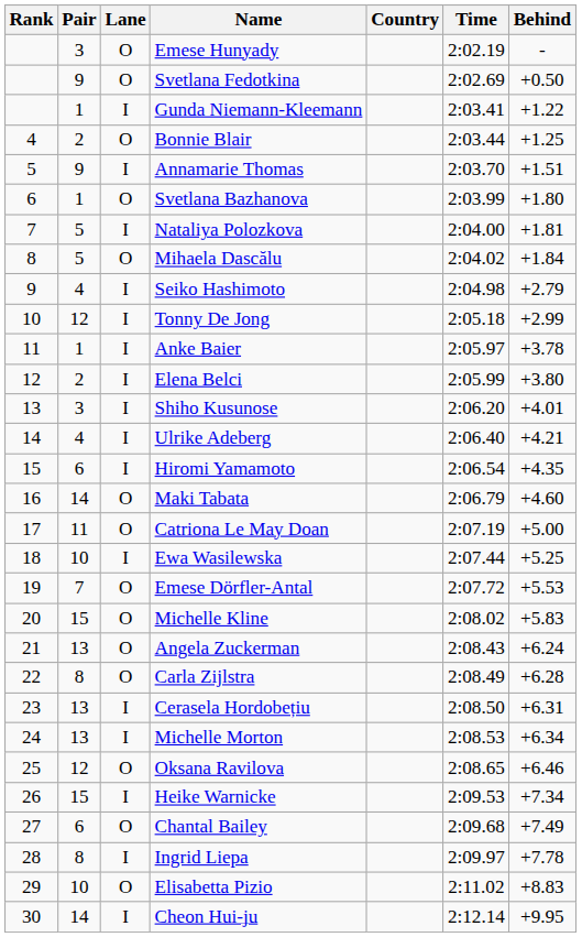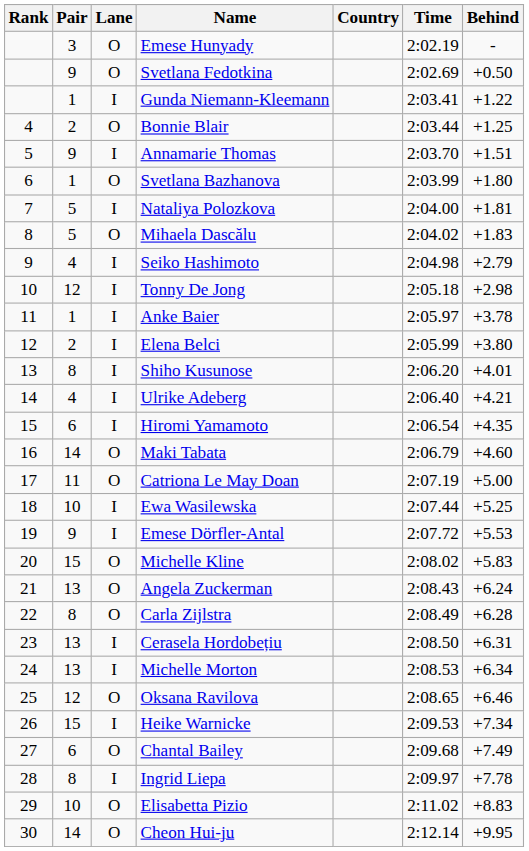 <table class="wikitable sortable" style="text-align:center">
 <tr>
 <th>Rank</th>
 <th>Pair</th>
 <th>Lane</th>
 <th>Name</th>
 <th>Country</th>
 <th>Time</th>
 <th>Behind</th>
 </tr>
 <tr>
 <td></td>
 <td>3</td>
 <td>O</td>
 <td align=left><a href='#'>Emese Hunyady</a></td>
 <td align=left></td>
 <td>2:02.19</td>
 <td>-</td>
 </tr>
 <tr>
 <td></td>
 <td>9</td>
 <td>O</td>
 <td align=left><a href='#'>Svetlana Fedotkina</a></td>
 <td align=left></td>
 <td>2:02.69</td>
 <td>+0.50</td>
 </tr>
 <tr>
 <td></td>
 <td>1</td>
 <td>I</td>
 <td align=left><a href='#'>Gunda Niemann-Kleemann</a></td>
 <td align=left></td>
 <td>2:03.41</td>
 <td>+1.22</td>
 </tr>
 <tr>
 <td>4</td>
 <td>2</td>
 <td>O</td>
 <td align=left><a href='#'>Bonnie Blair</a></td>
 <td align=left></td>
 <td>2:03.44</td>
 <td>+1.25</td>
 </tr>
 <tr>
 <td>5</td>
 <td>9</td>
 <td>I</td>
 <td align=left><a href='#'>Annamarie Thomas</a></td>
 <td align=left></td>
 <td>2:03.70</td>
 <td>+1.51</td>
 </tr>
 <tr>
 <td>6</td>
 <td>1</td>
 <td>O</td>
 <td align=left><a href='#'>Svetlana Bazhanova</a></td>
 <td align=left></td>
 <td>2:03.99</td>
 <td>+1.80</td>
 </tr>
 <tr>
 <td>7</td>
 <td>5</td>
 <td>I</td>
 <td align=left><a href='#'>Nataliya Polozkova</a></td>
 <td align=left></td>
 <td>2:04.00</td>
 <td>+1.81</td>
 </tr>
 <tr>
 <td>8</td>
 <td>5</td>
 <td>O</td>
 <td align=left><a href='#'>Mihaela Dascălu</a></td>
 <td align=left></td>
 <td>2:04.02</td>
-<td>+1.84</td>
+<td>+1.83</td>
 </tr>
 <tr>
 <td>9</td>
 <td>4</td>
 <td>I</td>
 <td align=left><a href='#'>Seiko Hashimoto</a></td>
 <td align=left></td>
 <td>2:04.98</td>
 <td>+2.79</td>
 </tr>
 <tr>
 <td>10</td>
 <td>12</td>
 <td>I</td>
 <td align=left><a href='#'>Tonny De Jong</a></td>
 <td align=left></td>
 <td>2:05.18</td>
-<td>+2.99</td>
+<td>+2.98</td>
 </tr>
 <tr>
 <td>11</td>
 <td>1</td>
 <td>I</td>
 <td align=left><a href='#'>Anke Baier</a></td>
 <td align=left></td>
 <td>2:05.97</td>
 <td>+3.78</td>
 </tr>
 <tr>
 <td>12</td>
 <td>2</td>
 <td>I</td>
 <td align=left><a href='#'>Elena Belci</a></td>
 <td align=left></td>
 <td>2:05.99</td>
 <td>+3.80</td>
 </tr>
 <tr>
 <td>13</td>
-<td>3</td>
+<td>8</td>
 <td>I</td>
 <td align=left><a href='#'>Shiho Kusunose</a></td>
 <td align=left></td>
 <td>2:06.20</td>
 <td>+4.01</td>
 </tr>
 <tr>
 <td>14</td>
 <td>4</td>
 <td>I</td>
 <td align=left><a href='#'>Ulrike Adeberg</a></td>
 <td align=left></td>
 <td>2:06.40</td>
 <td>+4.21</td>
 </tr>
 <tr>
 <td>15</td>
 <td>6</td>
 <td>I</td>
 <td align=left><a href='#'>Hiromi Yamamoto</a></td>
 <td align=left></td>
 <td>2:06.54</td>
 <td>+4.35</td>
 </tr>
 <tr>
 <td>16</td>
 <td>14</td>
 <td>O</td>
 <td align=left><a href='#'>Maki Tabata</a></td>
 <td align=left></td>
 <td>2:06.79</td>
 <td>+4.60</td>
 </tr>
 <tr>
 <td>17</td>
 <td>11</td>
 <td>O</td>
 <td align=left><a href='#'>Catriona Le May Doan</a></td>
 <td align=left></td>
 <td>2:07.19</td>
 <td>+5.00</td>
 </tr>
 <tr>
 <td>18</td>
 <td>10</td>
 <td>I</td>
 <td align=left><a href='#'>Ewa Wasilewska</a></td>
 <td align=left></td>
 <td>2:07.44</td>
 <td>+5.25</td>
 </tr>
 <tr>
 <td>19</td>
-<td>7</td>
-<td>O</td>
+<td>9</td>
+<td>I</td>
 <td align=left><a href='#'>Emese Dörfler-Antal</a></td>
 <td align=left></td>
 <td>2:07.72</td>
 <td>+5.53</td>
 </tr>
 <tr>
 <td>20</td>
 <td>15</td>
 <td>O</td>
 <td align=left><a href='#'>Michelle Kline</a></td>
 <td align=left></td>
 <td>2:08.02</td>
 <td>+5.83</td>
 </tr>
 <tr>
 <td>21</td>
 <td>13</td>
 <td>O</td>
 <td align=left><a href='#'>Angela Zuckerman</a></td>
 <td align=left></td>
 <td>2:08.43</td>
 <td>+6.24</td>
 </tr>
 <tr>
 <td>22</td>
 <td>8</td>
 <td>O</td>
 <td align=left><a href='#'>Carla Zijlstra</a></td>
 <td align=left></td>
 <td>2:08.49</td>
 <td>+6.28</td>
 </tr>
 <tr>
 <td>23</td>
 <td>13</td>
 <td>I</td>
 <td align=left><a href='#'>Cerasela Hordobețiu</a></td>
 <td align=left></td>
 <td>2:08.50</td>
 <td>+6.31</td>
 </tr>
 <tr>
 <td>24</td>
 <td>13</td>
 <td>I</td>
 <td align=left><a href='#'>Michelle Morton</a></td>
 <td align=left></td>
 <td>2:08.53</td>
 <td>+6.34</td>
 </tr>
 <tr>
 <td>25</td>
 <td>12</td>
 <td>O</td>
 <td align=left><a href='#'>Oksana Ravilova</a></td>
 <td align=left></td>
 <td>2:08.65</td>
 <td>+6.46</td>
 </tr>
 <tr>
 <td>26</td>
 <td>15</td>
 <td>I</td>
 <td align=left><a href='#'>Heike Warnicke</a></td>
 <td align=left></td>
 <td>2:09.53</td>
 <td>+7.34</td>
 </tr>
 <tr>
 <td>27</td>
 <td>6</td>
 <td>O</td>
 <td align=left><a href='#'>Chantal Bailey</a></td>
 <td align=left></td>
 <td>2:09.68</td>
 <td>+7.49</td>
 </tr>
 <tr>
 <td>28</td>
 <td>8</td>
 <td>I</td>
 <td align=left><a href='#'>Ingrid Liepa</a></td>
 <td align=left></td>
 <td>2:09.97</td>
 <td>+7.78</td>
 </tr>
 <tr>
 <td>29</td>
 <td>10</td>
 <td>O</td>
 <td align=left><a href='#'>Elisabetta Pizio</a></td>
 <td align=left></td>
 <td>2:11.02</td>
 <td>+8.83</td>
 </tr>
 <tr>
 <td>30</td>
 <td>14</td>
-<td>I</td>
+<td>O</td>
 <td align=left><a href='#'>Cheon Hui-ju</a></td>
 <td align=left></td>
 <td>2:12.14</td>
 <td>+9.95</td>
 </tr>
 </table>
